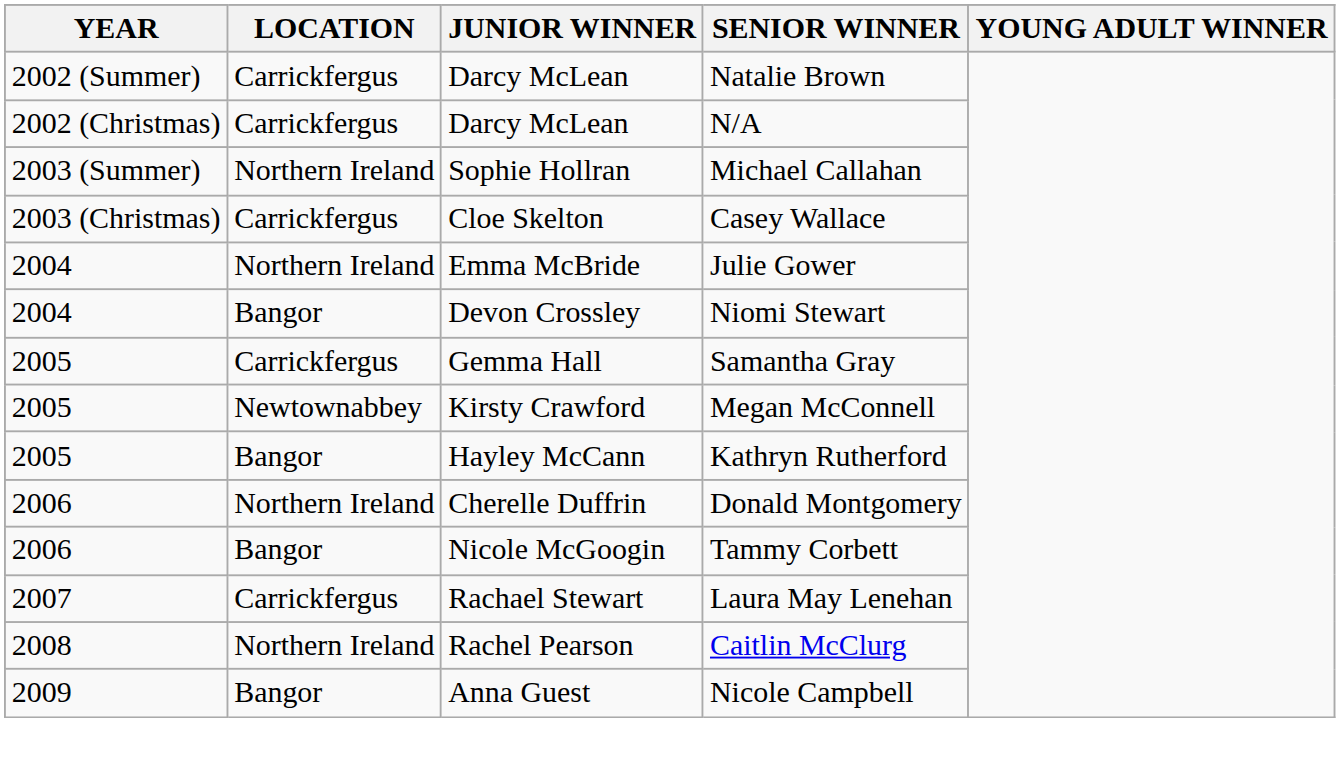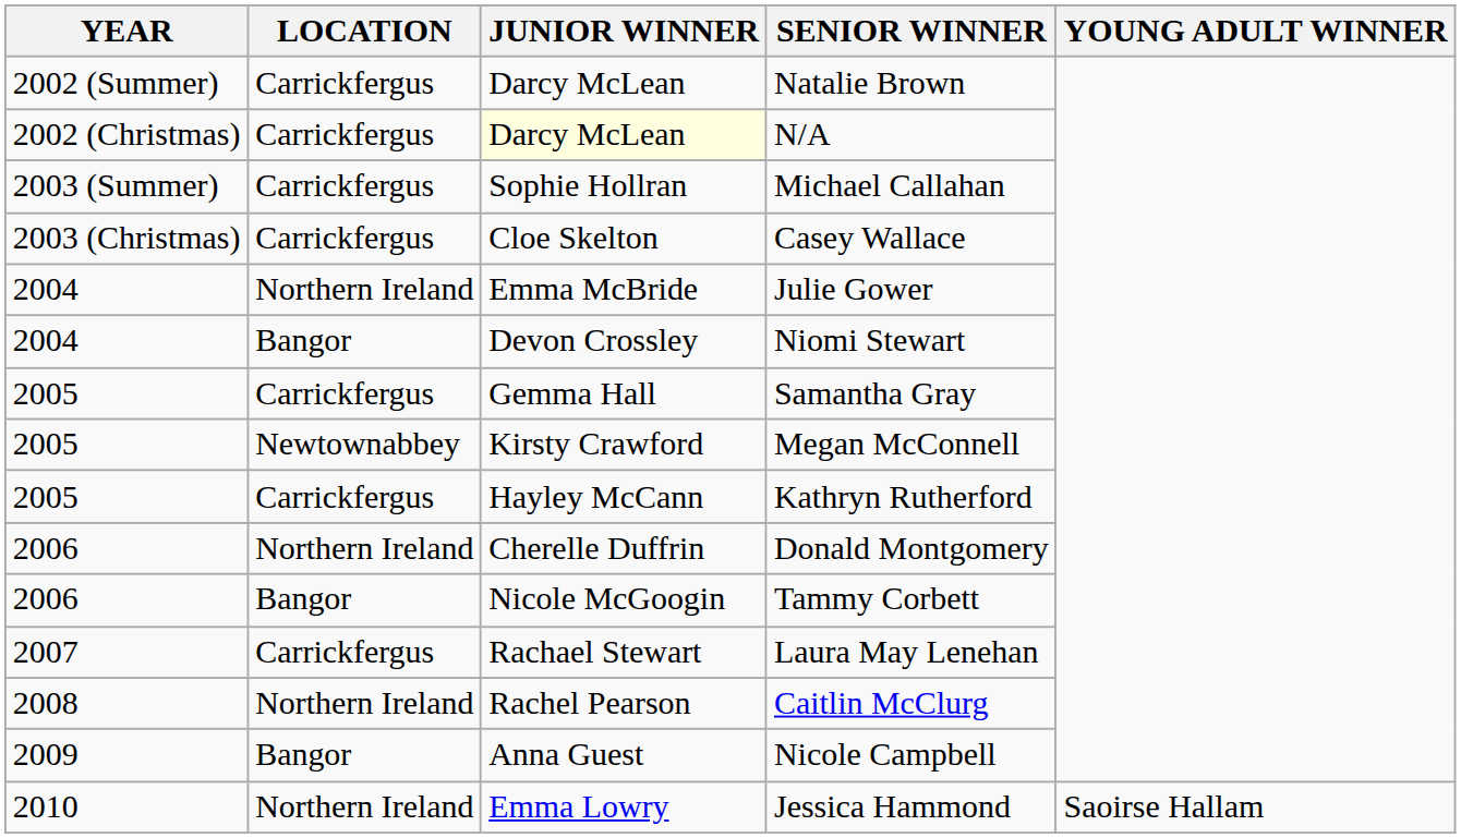 <table class="wikitable">
 <tr>
 <th>YEAR</th>
 <th>LOCATION</th>
 <th>JUNIOR WINNER</th>
 <th>SENIOR WINNER</th>
 <th>YOUNG ADULT WINNER</th>
 </tr>
 <tr>
 <td>2002 (Summer)</td>
 <td>Carrickfergus</td>
 <td>Darcy McLean</td>
 <td>Natalie Brown</td>
 </tr>
 <tr>
 <td>2002 (Christmas)</td>
 <td>Carrickfergus</td>
-<td>Darcy McLean</td>
+<td style="background: lightyellow;">Darcy McLean</td>
 <td>N/A</td>
 </tr>
 <tr>
 <td>2003 (Summer)</td>
-<td>Northern Ireland</td>
+<td>Carrickfergus</td>
 <td>Sophie Hollran</td>
 <td>Michael Callahan</td>
 </tr>
 <tr>
 <td>2003 (Christmas)</td>
 <td>Carrickfergus</td>
 <td>Cloe Skelton</td>
 <td>Casey Wallace</td>
 </tr>
 <tr>
 <td>2004</td>
 <td>Northern Ireland</td>
 <td>Emma McBride</td>
 <td>Julie Gower</td>
 </tr>
 <tr>
 <td>2004</td>
 <td>Bangor</td>
 <td>Devon Crossley</td>
 <td>Niomi Stewart</td>
 </tr>
 <tr>
 <td>2005</td>
 <td>Carrickfergus</td>
 <td>Gemma Hall</td>
 <td>Samantha Gray</td>
 </tr>
 <tr>
 <td>2005</td>
 <td>Newtownabbey</td>
 <td>Kirsty Crawford</td>
 <td>Megan McConnell</td>
 </tr>
 <tr>
 <td>2005</td>
-<td>Bangor</td>
+<td>Carrickfergus</td>
 <td>Hayley McCann</td>
 <td>Kathryn Rutherford</td>
 </tr>
 <tr>
 <td>2006</td>
 <td>Northern Ireland</td>
 <td>Cherelle Duffrin</td>
 <td>Donald Montgomery</td>
 </tr>
 <tr>
 <td>2006</td>
 <td>Bangor</td>
 <td>Nicole McGoogin</td>
 <td>Tammy Corbett</td>
 </tr>
 <tr>
 <td>2007</td>
 <td>Carrickfergus</td>
 <td>Rachael Stewart</td>
 <td>Laura May Lenehan</td>
 </tr>
 <tr>
 <td>2008</td>
 <td>Northern Ireland</td>
 <td>Rachel Pearson</td>
 <td><a href='#'>Caitlin McClurg</a></td>
 </tr>
 <tr>
 <td>2009</td>
 <td>Bangor</td>
 <td>Anna Guest</td>
 <td>Nicole Campbell</td>
 </tr>
+<tr>
+<td>2010</td>
+<td>Northern Ireland</td>
+<td><a href='#'>Emma Lowry</a></td>
+<td>Jessica Hammond</td>
+<td>Saoirse Hallam</td>
+</tr>
 </table>
